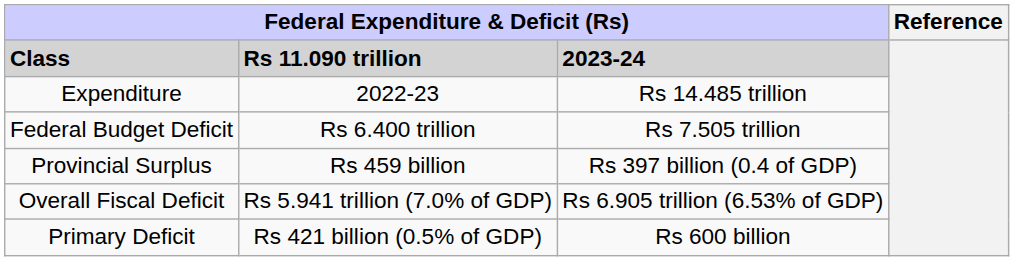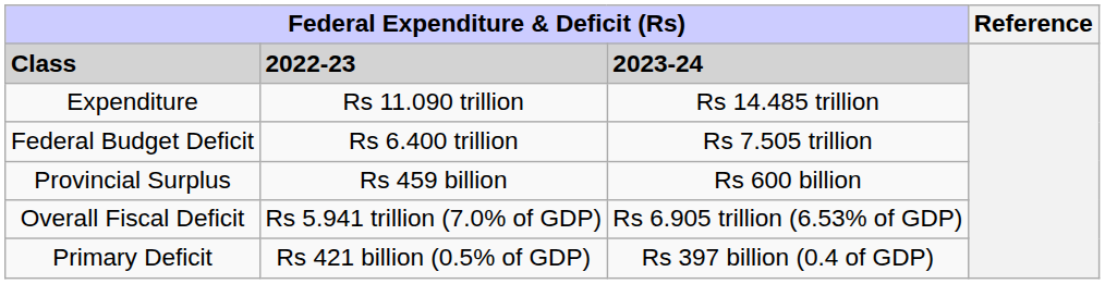 <table class="wikitable">
 <tr style="font-weight:bold;">
 <th colspan="3" style="vertical-align:middle; background-color:#CCF;">Federal Expenditure & Deficit (Rs)</th>
 <th>Reference</th>
 </tr>
 <tr style="font-weight:bold; background-color:#D3D3D3;">
 <td style="vertical-align:middle;">Class</td>
-<td>Rs 11.090 trillion</td>
+<td>2022-23</td>
 <td>2023-24</td>
 <th rowspan="6"></th>
 </tr>
 <tr style="text-align:center;">
 <td style="vertical-align:middle;">Expenditure</td>
-<td>2022-23</td>
+<td>Rs 11.090 trillion</td>
 <td>Rs 14.485 trillion</td>
 </tr>
 <tr style="text-align:center;">
 <td style="vertical-align:middle;">Federal Budget Deficit</td>
 <td>Rs 6.400 trillion</td>
 <td>Rs 7.505 trillion</td>
 </tr>
 <tr>
 <td style="text-align:center; vertical-align:middle;">Provincial Surplus</td>
 <td style="text-align:center;">Rs 459 billion</td>
-<td style="text-align:center;">Rs 397 billion (0.4 of GDP)</td>
+<td style="text-align:center;">Rs 600 billion</td>
 </tr>
 <tr>
 <td style="text-align:center; vertical-align:middle;">Overall Fiscal Deficit</td>
 <td style="text-align:center;">Rs 5.941 trillion (7.0% of GDP)</td>
 <td style="text-align:center;">Rs 6.905 trillion (6.53% of GDP)</td>
 </tr>
 <tr>
 <td style="text-align:center; vertical-align:middle;">Primary Deficit</td>
 <td style="text-align:center;">Rs 421 billion (0.5% of GDP)</td>
-<td style="text-align:center;">Rs 600 billion</td>
+<td style="text-align:center;">Rs 397 billion (0.4 of GDP)</td>
 </tr>
 </table>
